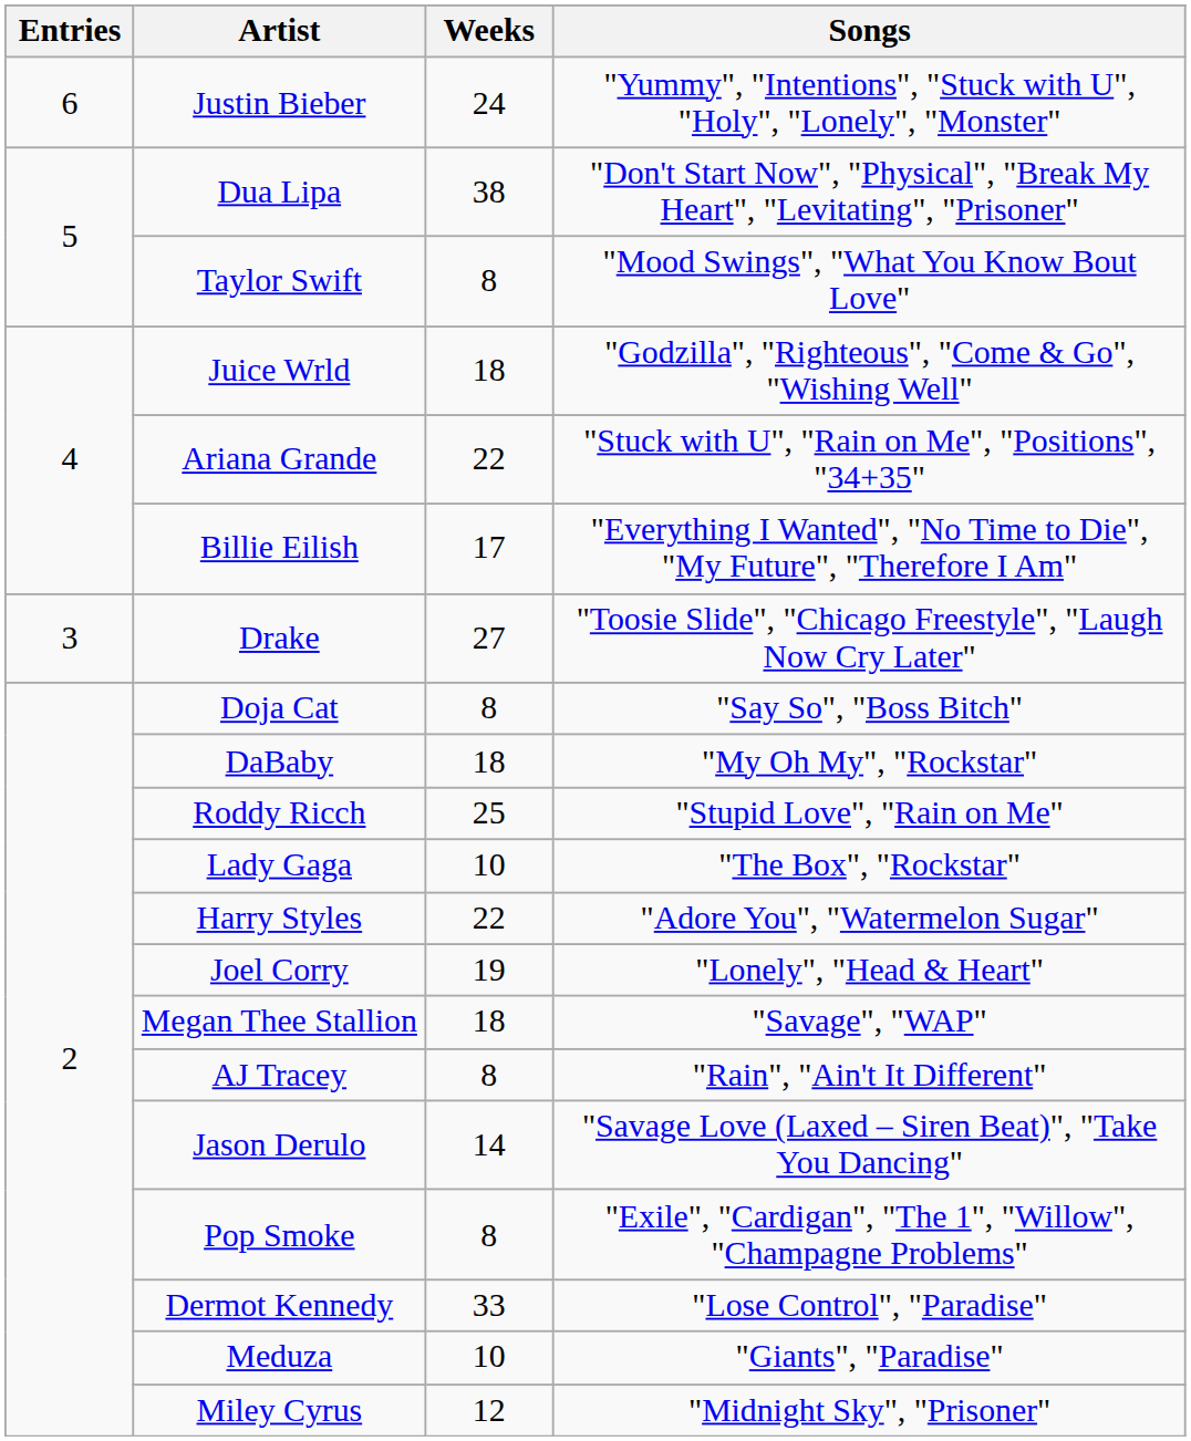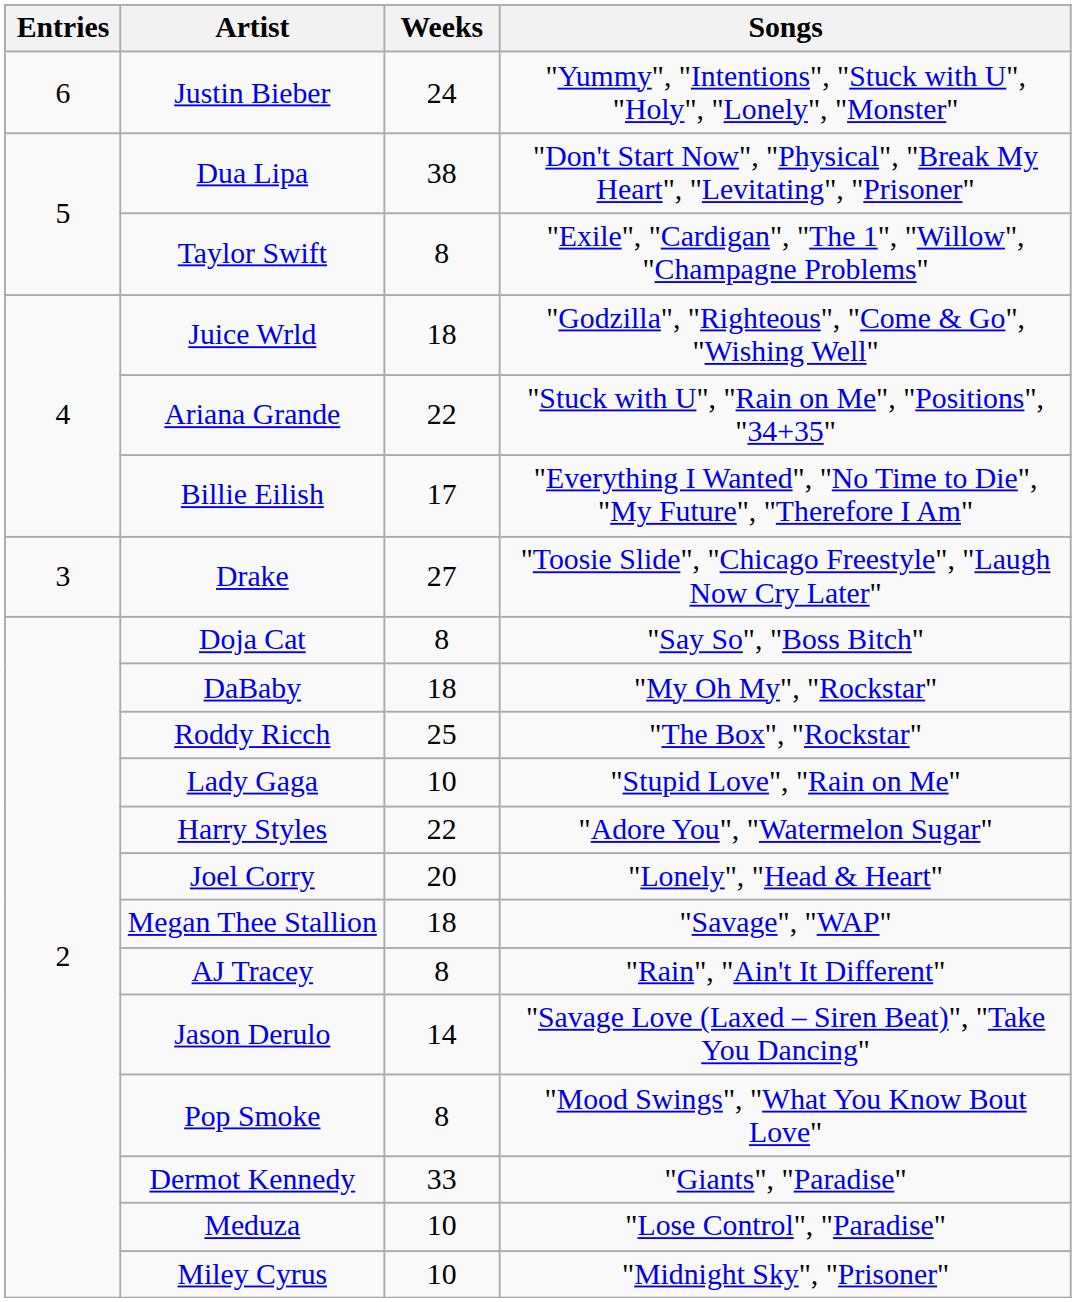 <table class="wikitable sortable" rowspan="2" style="text-align:center;" background: #f6e39c;>
 <tr>
 <th scope="col" style="width:55px;" data-sort-type="number">Entries</th>
 <th scope="col" style="text-align:center;">Artist</th>
 <th scope="col" style="width:55px;" data-sort-type="number">Weeks</th>
 <th scope="col" style="width:300px;">Songs</th>
 </tr>
 <tr>
 <td style="text-align:center">6</td>
 <td><a href='#'>Justin Bieber</a></td>
 <td>24</td>
 <td>"<a href='#'>Yummy</a>", "<a href='#'>Intentions</a>", "<a href='#'>Stuck with U</a>", "<a href='#'>Holy</a>", "<a href='#'>Lonely</a>", "<a href='#'>Monster</a>"</td>
 </tr>
 <tr>
 <td style="text-align:center" rowspan=2>5</td>
 <td><a href='#'>Dua Lipa</a></td>
 <td>38</td>
 <td>"<a href='#'>Don't Start Now</a>", "<a href='#'>Physical</a>", "<a href='#'>Break My Heart</a>", "<a href='#'>Levitating</a>", "<a href='#'>Prisoner</a>"</td>
 </tr>
 <tr>
 <td><a href='#'>Taylor Swift</a></td>
 <td>8</td>
-<td>"<a href='#'>Mood Swings</a>", "<a href='#'>What You Know Bout Love</a>"</td>
+<td>"<a href='#'>Exile</a>", "<a href='#'>Cardigan</a>", "<a href='#'>The 1</a>", "<a href='#'>Willow</a>", "<a href='#'>Champagne Problems</a>"</td>
 </tr>
 <tr>
 <td style="text-align:center" rowspan=3>4</td>
 <td><a href='#'>Juice Wrld</a></td>
 <td>18</td>
 <td>"<a href='#'>Godzilla</a>", "<a href='#'>Righteous</a>", "<a href='#'>Come & Go</a>", "<a href='#'>Wishing Well</a>"</td>
 </tr>
 <tr>
 <td><a href='#'>Ariana Grande</a></td>
 <td>22</td>
 <td>"<a href='#'>Stuck with U</a>", "<a href='#'>Rain on Me</a>", "<a href='#'>Positions</a>", "<a href='#'>34+35</a>"</td>
 </tr>
 <tr>
 <td><a href='#'>Billie Eilish</a></td>
 <td>17</td>
 <td>"<a href='#'>Everything I Wanted</a>", "<a href='#'>No Time to Die</a>", "<a href='#'>My Future</a>", "<a href='#'>Therefore I Am</a>"</td>
 </tr>
 <tr>
 <td style="text-align:center">3</td>
 <td><a href='#'>Drake</a></td>
 <td>27</td>
 <td>"<a href='#'>Toosie Slide</a>", "<a href='#'>Chicago Freestyle</a>", "<a href='#'>Laugh Now Cry Later</a>"</td>
 </tr>
 <tr>
 <td style="text-align:center" rowspan=14>2</td>
 <td><a href='#'>Doja Cat</a></td>
 <td>8</td>
 <td>"<a href='#'>Say So</a>", "<a href='#'>Boss Bitch</a>"</td>
 </tr>
 <tr>
 <td><a href='#'>DaBaby</a></td>
 <td>18</td>
 <td>"<a href='#'>My Oh My</a>", "<a href='#'>Rockstar</a>"</td>
 </tr>
 <tr>
 <td><a href='#'>Roddy Ricch</a></td>
 <td>25</td>
-<td>"<a href='#'>Stupid Love</a>", "<a href='#'>Rain on Me</a>"</td>
+<td>"<a href='#'>The Box</a>", "<a href='#'>Rockstar</a>"</td>
 </tr>
 <tr>
 <td><a href='#'>Lady Gaga</a></td>
 <td>10</td>
-<td>"<a href='#'>The Box</a>", "<a href='#'>Rockstar</a>"</td>
+<td>"<a href='#'>Stupid Love</a>", "<a href='#'>Rain on Me</a>"</td>
 </tr>
 <tr>
 <td><a href='#'>Harry Styles</a></td>
 <td>22</td>
 <td>"<a href='#'>Adore You</a>", "<a href='#'>Watermelon Sugar</a>"</td>
 </tr>
 <tr>
 <td><a href='#'>Joel Corry</a></td>
-<td>19</td>
+<td>20</td>
 <td>"<a href='#'>Lonely</a>", "<a href='#'>Head & Heart</a>"</td>
 </tr>
 <tr>
 <td><a href='#'>Megan Thee Stallion</a></td>
 <td>18</td>
 <td>"<a href='#'>Savage</a>", "<a href='#'>WAP</a>"</td>
 </tr>
 <tr>
 <td><a href='#'>AJ Tracey</a></td>
 <td>8</td>
 <td>"<a href='#'>Rain</a>", "<a href='#'>Ain't It Different</a>"</td>
 </tr>
 <tr>
 <td><a href='#'>Jason Derulo</a></td>
 <td>14</td>
 <td>"<a href='#'>Savage Love (Laxed – Siren Beat)</a>", "<a href='#'>Take You Dancing</a>"</td>
 </tr>
 <tr>
 <td><a href='#'>Pop Smoke</a></td>
 <td>8</td>
-<td>"<a href='#'>Exile</a>", "<a href='#'>Cardigan</a>", "<a href='#'>The 1</a>", "<a href='#'>Willow</a>", "<a href='#'>Champagne Problems</a>"</td>
+<td>"<a href='#'>Mood Swings</a>", "<a href='#'>What You Know Bout Love</a>"</td>
 </tr>
 <tr>
 <td><a href='#'>Dermot Kennedy</a></td>
 <td>33</td>
-<td>"<a href='#'>Lose Control</a>", "<a href='#'>Paradise</a>"</td>
+<td>"<a href='#'>Giants</a>", "<a href='#'>Paradise</a>"</td>
 </tr>
 <tr>
 <td><a href='#'>Meduza</a></td>
 <td>10</td>
-<td>"<a href='#'>Giants</a>", "<a href='#'>Paradise</a>"</td>
+<td>"<a href='#'>Lose Control</a>", "<a href='#'>Paradise</a>"</td>
 </tr>
 <tr>
 <td><a href='#'>Miley Cyrus</a></td>
-<td>12</td>
+<td>10</td>
 <td>"<a href='#'>Midnight Sky</a>", "<a href='#'>Prisoner</a>"</td>
 </tr>
 </table>
